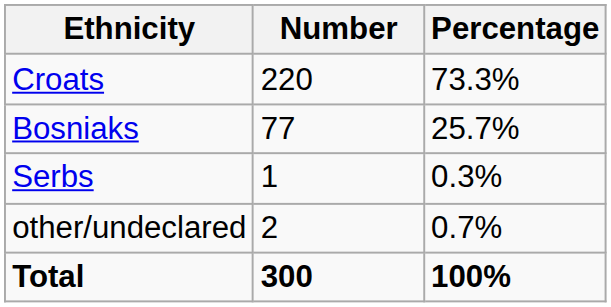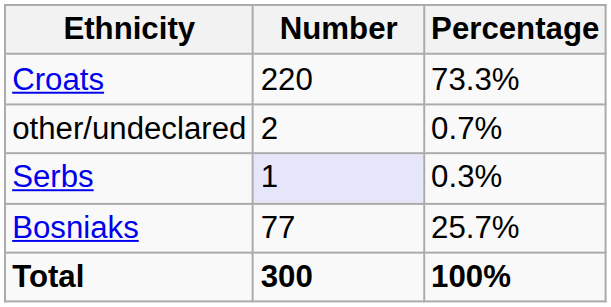 <table class="wikitable">
 <tr>
 <th width="100px">Ethnicity</th>
 <th width="80px">Number</th>
 <th width="80px">Percentage</th>
 </tr>
 <tr>
 <td><a href='#'>Croats</a></td>
 <td>220</td>
 <td>73.3%</td>
 </tr>
 <tr>
+<td>other/undeclared</td>
+<td>2</td>
+<td>0.7%</td>
+</tr>
+<tr>
+<td><a href='#'>Serbs</a></td>
+<td style="background: lavender;">1</td>
+<td>0.3%</td>
+</tr>
+<tr>
 <td><a href='#'>Bosniaks</a></td>
 <td>77</td>
 <td>25.7%</td>
-</tr>
-<tr>
-<td><a href='#'>Serbs</a></td>
-<td>1</td>
-<td>0.3%</td>
-</tr>
-<tr>
-<td>other/undeclared</td>
-<td>2</td>
-<td>0.7%</td>
 </tr>
 <tr>
 <td><strong>Total</strong></td>
 <td><strong>300</strong></td>
 <td><strong>100%</strong></td>
 </tr>
 </table>
